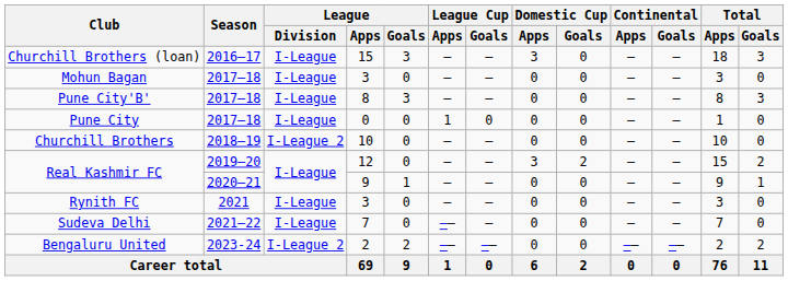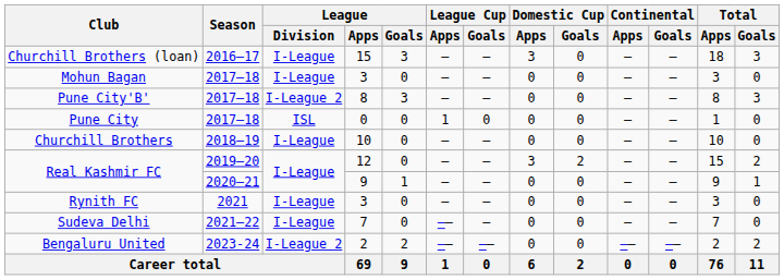 <table class="wikitable" style="text-align: center;">
 <tr>
 <th rowspan="2">Club</th>
 <th rowspan="2">Season</th>
 <th colspan="3">League</th>
 <th colspan="2">League Cup</th>
 <th colspan="2">Domestic Cup</th>
 <th colspan="2">Continental</th>
 <th colspan="2">Total</th>
 </tr>
 <tr>
 <th>Division</th>
 <th>Apps</th>
 <th>Goals</th>
 <th>Apps</th>
 <th>Goals</th>
 <th>Apps</th>
 <th>Goals</th>
 <th>Apps</th>
 <th>Goals</th>
 <th>Apps</th>
 <th>Goals</th>
 </tr>
 <tr>
 <td rowspan="1"><a href='#'>Churchill Brothers</a> (loan)</td>
 <td><a href='#'>2016–17</a></td>
 <td><a href='#'>I-League</a></td>
 <td>15</td>
 <td>3</td>
 <td>—</td>
 <td>—</td>
 <td>3</td>
 <td>0</td>
 <td>—</td>
 <td>—</td>
 <td>18</td>
 <td>3</td>
 </tr>
 <tr>
 <td rowspan="1"><a href='#'>Mohun Bagan</a></td>
 <td><a href='#'>2017–18</a></td>
 <td><a href='#'>I-League</a></td>
 <td>3</td>
 <td>0</td>
 <td>—</td>
 <td>—</td>
 <td>0</td>
 <td>0</td>
 <td>—</td>
 <td>—</td>
 <td>3</td>
 <td>0</td>
 </tr>
 <tr>
 <td rowspan="1"><a href='#'>Pune City'B'</a></td>
 <td><a href='#'>2017–18</a></td>
-<td><a href='#'>I-League</a></td>
+<td><a href='#'>I-League 2</a></td>
 <td>8</td>
 <td>3</td>
 <td>—</td>
 <td>—</td>
 <td>0</td>
 <td>0</td>
 <td>—</td>
 <td>—</td>
 <td>8</td>
 <td>3</td>
 </tr>
 <tr>
 <td rowspan="1"><a href='#'>Pune City</a></td>
 <td><a href='#'>2017–18</a></td>
-<td><a href='#'>I-League</a></td>
+<td><a href='#'>ISL</a></td>
 <td>0</td>
 <td>0</td>
 <td>1</td>
 <td>0</td>
 <td>0</td>
 <td>0</td>
 <td>—</td>
 <td>—</td>
 <td>1</td>
 <td>0</td>
 </tr>
 <tr>
 <td rowspan="1"><a href='#'>Churchill Brothers</a></td>
 <td><a href='#'>2018–19</a></td>
-<td><a href='#'>I-League 2</a></td>
+<td><a href='#'>I-League</a></td>
 <td>10</td>
 <td>0</td>
 <td>—</td>
 <td>—</td>
 <td>0</td>
 <td>0</td>
 <td>—</td>
 <td>—</td>
 <td>10</td>
 <td>0</td>
 </tr>
 <tr>
 <td rowspan="2"><a href='#'>Real Kashmir FC</a></td>
 <td><a href='#'>2019–20</a></td>
 <td rowspan="2"><a href='#'>I-League</a></td>
 <td>12</td>
 <td>0</td>
 <td>—</td>
 <td>—</td>
 <td>3</td>
 <td>2</td>
 <td>—</td>
 <td>—</td>
 <td>15</td>
 <td>2</td>
 </tr>
 <tr>
 <td><a href='#'>2020–21</a></td>
 <td>9</td>
 <td>1</td>
 <td>—</td>
 <td>—</td>
 <td>0</td>
 <td>0</td>
 <td>—</td>
 <td>—</td>
 <td>9</td>
 <td>1</td>
 </tr>
 <tr>
 <td><a href='#'>Rynith FC</a></td>
 <td><a href='#'>2021</a></td>
 <td><a href='#'>I-League</a></td>
 <td>3</td>
 <td>0</td>
 <td>—</td>
 <td>—</td>
 <td>0</td>
 <td>0</td>
 <td>—</td>
 <td>—</td>
 <td>3</td>
 <td>0</td>
 </tr>
 <tr>
 <td><a href='#'>Sudeva Delhi</a></td>
 <td><a href='#'>2021–22</a></td>
 <td><a href='#'>I-League</a></td>
 <td>7</td>
 <td>0</td>
 <td><a href='#'>–</a>—</td>
 <td>—</td>
 <td>0</td>
 <td>0</td>
 <td>—</td>
 <td>—</td>
 <td>7</td>
 <td>0</td>
 </tr>
 <tr>
 <td><a href='#'>Bengaluru United</a></td>
 <td><a href='#'>2023-24</a></td>
 <td><a href='#'>I-League 2</a></td>
 <td>2</td>
 <td>2</td>
 <td><a href='#'>–</a>—</td>
 <td><a href='#'>–</a>—</td>
 <td>0</td>
 <td>0</td>
 <td><a href='#'>–</a>—</td>
 <td><a href='#'>–</a>—</td>
 <td>2</td>
 <td>2</td>
 </tr>
 <tr>
 <th colspan="3">Career total</th>
 <th>69</th>
 <th>9</th>
 <th>1</th>
 <th>0</th>
 <th>6</th>
 <th>2</th>
 <th>0</th>
 <th>0</th>
 <th>76</th>
 <th>11</th>
 </tr>
 </table>
